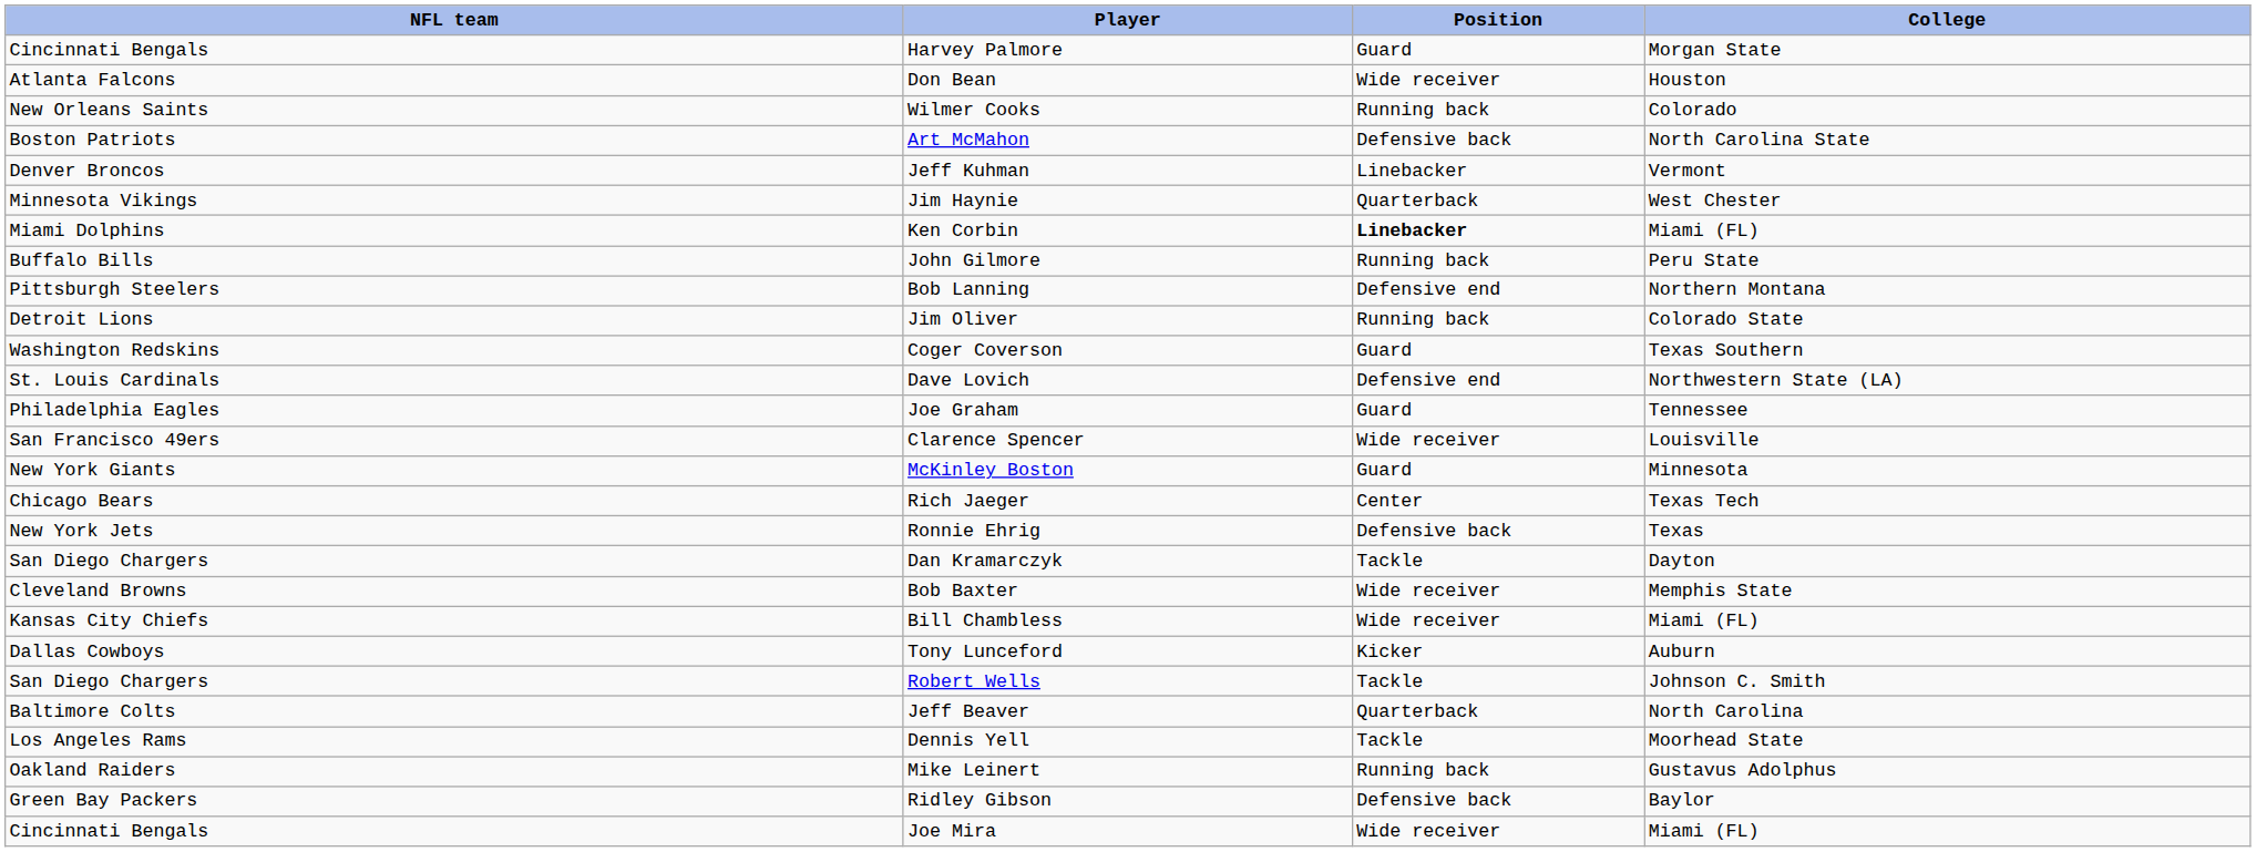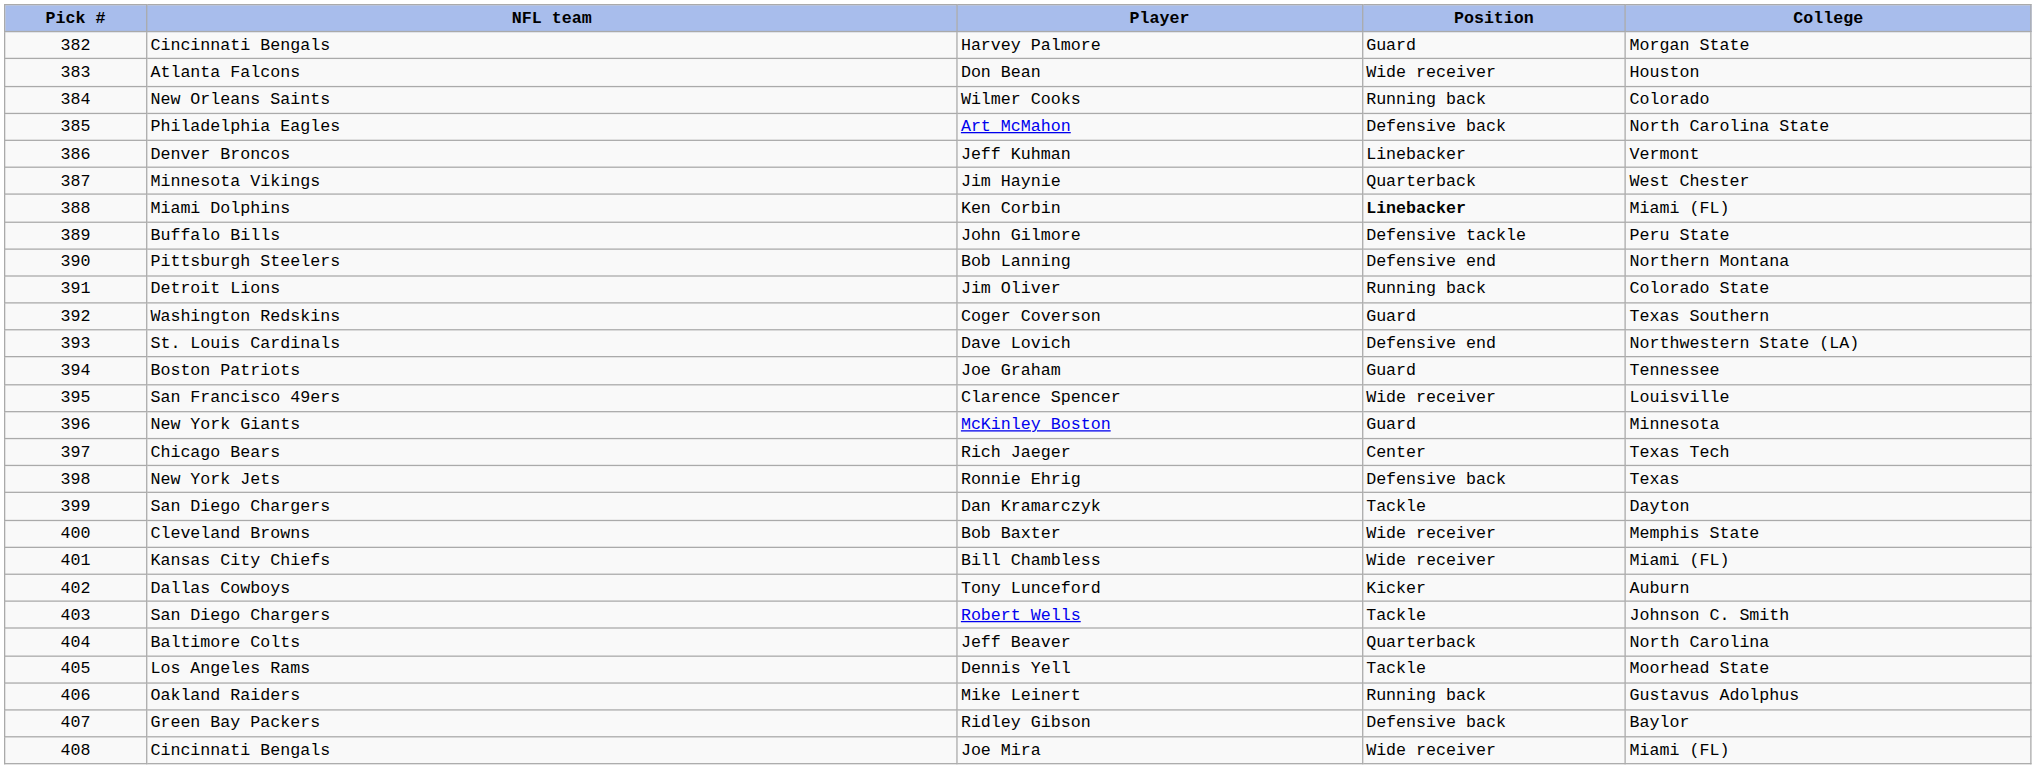 <table class="wikitable sortable sortable" style="width: 100%">
 <tr>
+<th style="background:#A8BDEC;" width=7%>Pick #</th>
 <th width=40% style="background:#A8BDEC;">NFL team</th>
 <th width=20% style="background:#A8BDEC;">Player</th>
 <th width=13% style="background:#A8BDEC;">Position</th>
 <th style="background:#A8BDEC;">College</th>
 </tr>
 <tr>
+<td align=center>382</td>
 <td>Cincinnati Bengals</td>
 <td>Harvey Palmore</td>
 <td>Guard</td>
 <td>Morgan State</td>
 </tr>
 <tr>
+<td align=center>383</td>
 <td>Atlanta Falcons</td>
 <td>Don Bean</td>
 <td>Wide receiver</td>
 <td>Houston</td>
 </tr>
 <tr>
+<td align=center>384</td>
 <td>New Orleans Saints</td>
 <td>Wilmer Cooks</td>
 <td>Running back</td>
 <td>Colorado</td>
 </tr>
 <tr>
-<td>Boston Patriots</td>
+<td align=center>385</td>
+<td>Philadelphia Eagles</td>
 <td><a href='#'>Art McMahon</a></td>
 <td>Defensive back</td>
 <td>North Carolina State</td>
 </tr>
 <tr>
+<td align=center>386</td>
 <td>Denver Broncos</td>
 <td>Jeff Kuhman</td>
 <td>Linebacker</td>
 <td>Vermont</td>
 </tr>
 <tr>
+<td align=center>387</td>
 <td>Minnesota Vikings</td>
 <td>Jim Haynie</td>
 <td>Quarterback</td>
 <td>West Chester</td>
 </tr>
 <tr>
+<td align=center>388</td>
 <td>Miami Dolphins</td>
 <td>Ken Corbin</td>
 <td><strong>Linebacker</strong></td>
 <td>Miami (FL)</td>
 </tr>
 <tr>
+<td align=center>389</td>
 <td>Buffalo Bills</td>
 <td>John Gilmore</td>
-<td>Running back</td>
+<td>Defensive tackle</td>
 <td>Peru State</td>
 </tr>
 <tr>
+<td align=center>390</td>
 <td>Pittsburgh Steelers</td>
 <td>Bob Lanning</td>
 <td>Defensive end</td>
 <td>Northern Montana</td>
 </tr>
 <tr>
+<td align=center>391</td>
 <td>Detroit Lions</td>
 <td>Jim Oliver</td>
 <td>Running back</td>
 <td>Colorado State</td>
 </tr>
 <tr>
+<td align=center>392</td>
 <td>Washington Redskins</td>
 <td>Coger Coverson</td>
 <td>Guard</td>
 <td>Texas Southern</td>
 </tr>
 <tr>
+<td align=center>393</td>
 <td>St. Louis Cardinals</td>
 <td>Dave Lovich</td>
 <td>Defensive end</td>
 <td>Northwestern State (LA)</td>
 </tr>
 <tr>
-<td>Philadelphia Eagles</td>
+<td align=center>394</td>
+<td>Boston Patriots</td>
 <td>Joe Graham</td>
 <td>Guard</td>
 <td>Tennessee</td>
 </tr>
 <tr>
+<td align=center>395</td>
 <td>San Francisco 49ers</td>
 <td>Clarence Spencer</td>
 <td>Wide receiver</td>
 <td>Louisville</td>
 </tr>
 <tr>
+<td align=center>396</td>
 <td>New York Giants</td>
 <td><a href='#'>McKinley Boston</a></td>
 <td>Guard</td>
 <td>Minnesota</td>
 </tr>
 <tr>
+<td align=center>397</td>
 <td>Chicago Bears</td>
 <td>Rich Jaeger</td>
 <td>Center</td>
 <td>Texas Tech</td>
 </tr>
 <tr>
+<td align=center>398</td>
 <td>New York Jets</td>
 <td>Ronnie Ehrig</td>
 <td>Defensive back</td>
 <td>Texas</td>
 </tr>
 <tr>
+<td align=center>399</td>
 <td>San Diego Chargers</td>
 <td>Dan Kramarczyk</td>
 <td>Tackle</td>
 <td>Dayton</td>
 </tr>
 <tr>
+<td align=center>400</td>
 <td>Cleveland Browns</td>
 <td>Bob Baxter</td>
 <td>Wide receiver</td>
 <td>Memphis State</td>
 </tr>
 <tr>
+<td align=center>401</td>
 <td>Kansas City Chiefs</td>
 <td>Bill Chambless</td>
 <td>Wide receiver</td>
 <td>Miami (FL)</td>
 </tr>
 <tr>
+<td align=center>402</td>
 <td>Dallas Cowboys</td>
 <td>Tony Lunceford</td>
 <td>Kicker</td>
 <td>Auburn</td>
 </tr>
 <tr>
+<td align=center>403</td>
 <td>San Diego Chargers</td>
 <td><a href='#'>Robert Wells</a></td>
 <td>Tackle</td>
 <td>Johnson C. Smith</td>
 </tr>
 <tr>
+<td align=center>404</td>
 <td>Baltimore Colts</td>
 <td>Jeff Beaver</td>
 <td>Quarterback</td>
 <td>North Carolina</td>
 </tr>
 <tr>
+<td align=center>405</td>
 <td>Los Angeles Rams</td>
 <td>Dennis Yell</td>
 <td>Tackle</td>
 <td>Moorhead State</td>
 </tr>
 <tr>
+<td align=center>406</td>
 <td>Oakland Raiders</td>
 <td>Mike Leinert</td>
 <td>Running back</td>
 <td>Gustavus Adolphus</td>
 </tr>
 <tr>
+<td align=center>407</td>
 <td>Green Bay Packers</td>
 <td>Ridley Gibson</td>
 <td>Defensive back</td>
 <td>Baylor</td>
 </tr>
 <tr>
+<td align=center>408</td>
 <td>Cincinnati Bengals</td>
 <td>Joe Mira</td>
 <td>Wide receiver</td>
 <td>Miami (FL)</td>
 </tr>
 </table>
